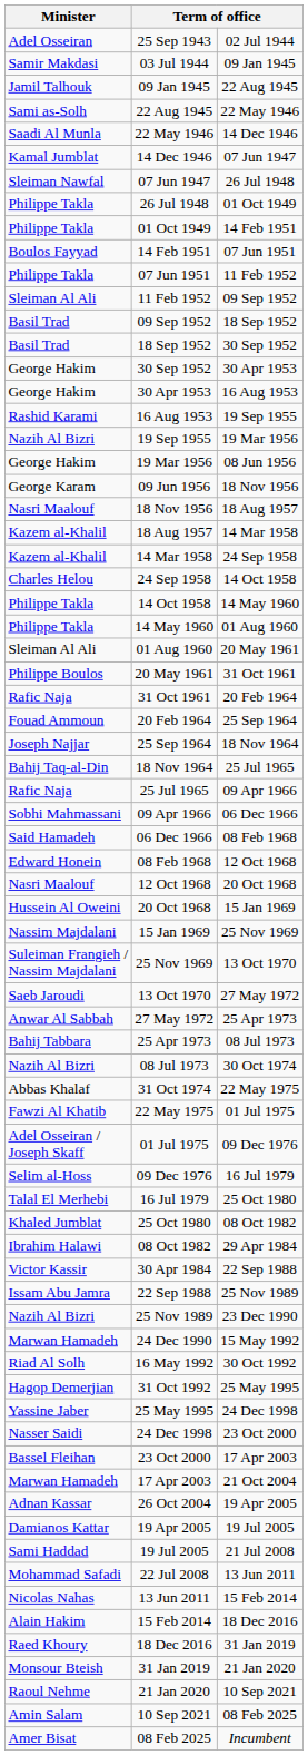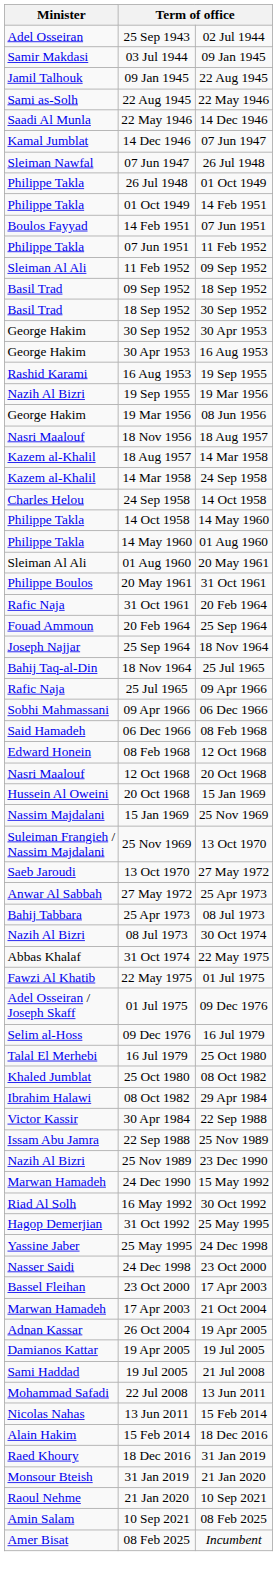 <table class="wikitable">
 <tr>
 <th>Minister</th>
 <th colspan=2>Term of office</th>
 </tr>
 <tr>
 <td><a href='#'>Adel Osseiran</a></td>
 <td style="text-align:center;">25 Sep 1943</td>
 <td style="text-align:center;">02 Jul 1944</td>
 </tr>
 <tr>
 <td><a href='#'>Samir Makdasi</a></td>
 <td style="text-align:center;">03 Jul 1944</td>
 <td style="text-align:center;">09 Jan 1945</td>
 </tr>
 <tr>
 <td><a href='#'>Jamil Talhouk</a></td>
 <td style="text-align:center;">09 Jan 1945</td>
 <td style="text-align:center;">22 Aug 1945</td>
 </tr>
 <tr>
 <td><a href='#'>Sami as-Solh</a></td>
 <td style="text-align:center;">22 Aug 1945</td>
 <td style="text-align:center;">22 May 1946</td>
 </tr>
 <tr>
 <td><a href='#'>Saadi Al Munla</a></td>
 <td style="text-align:center;">22 May 1946</td>
 <td style="text-align:center;">14 Dec 1946</td>
 </tr>
 <tr>
 <td><a href='#'>Kamal Jumblat</a></td>
 <td style="text-align:center;">14 Dec 1946</td>
 <td style="text-align:center;">07 Jun 1947</td>
 </tr>
 <tr>
 <td><a href='#'>Sleiman Nawfal</a></td>
 <td style="text-align:center;">07 Jun 1947</td>
 <td style="text-align:center;">26 Jul 1948</td>
 </tr>
 <tr>
 <td rowspan="1"><a href='#'>Philippe Takla</a></td>
 <td rowspan="1" style="text-align:center;">26 Jul 1948</td>
 <td rowspan="1" style="text-align:center;">01 Oct 1949</td>
 </tr>
 <tr>
 <td><a href='#'>Philippe Takla</a></td>
 <td rowspan="1" style="text-align:center;">01 Oct 1949</td>
 <td rowspan="1" style="text-align:center;">14 Feb 1951</td>
 </tr>
 <tr>
 <td><a href='#'>Boulos Fayyad</a></td>
 <td style="text-align:center;">14 Feb 1951</td>
 <td style="text-align:center;">07 Jun 1951</td>
 </tr>
 <tr>
 <td><a href='#'>Philippe Takla</a></td>
 <td style="text-align:center;">07 Jun 1951</td>
 <td style="text-align:center;">11 Feb 1952</td>
 </tr>
 <tr>
 <td><a href='#'>Sleiman Al Ali</a></td>
 <td style="text-align:center;">11 Feb 1952</td>
 <td style="text-align:center;">09 Sep 1952</td>
 </tr>
 <tr>
 <td rowspan="1"><a href='#'>Basil Trad</a></td>
 <td style="text-align:center;">09 Sep 1952</td>
 <td style="text-align:center;">18 Sep 1952</td>
 </tr>
 <tr>
 <td><a href='#'>Basil Trad</a></td>
 <td style="text-align:center;">18 Sep 1952</td>
 <td style="text-align:center;">30 Sep 1952</td>
 </tr>
 <tr>
 <td rowspan="1">George Hakim</td>
 <td style="text-align:center;">30 Sep 1952</td>
 <td style="text-align:center;">30 Apr 1953</td>
 </tr>
 <tr>
 <td>George Hakim</td>
 <td style="text-align:center;">30 Apr 1953</td>
 <td style="text-align:center;">16 Aug 1953</td>
 </tr>
 <tr>
 <td rowspan="1"><a href='#'>Rashid Karami</a></td>
 <td rowspan="1" style="text-align:center;">16 Aug 1953</td>
 <td rowspan="1" style="text-align:center;">19 Sep 1955</td>
 </tr>
 <tr>
 <td><a href='#'>Nazih Al Bizri</a></td>
 <td style="text-align:center;">19 Sep 1955</td>
 <td style="text-align:center;">19 Mar 1956</td>
 </tr>
 <tr>
 <td rowspan="1">George Hakim</td>
 <td rowspan="1" style="text-align:center;">19 Mar 1956</td>
 <td rowspan="1" style="text-align:center;">08 Jun 1956</td>
-</tr>
-<tr>
-<td>George Karam</td>
-<td rowspan="1" style="text-align:center;">09 Jun 1956</td>
-<td rowspan="1" style="text-align:center;">18 Nov 1956</td>
 </tr>
 <tr>
 <td><a href='#'>Nasri Maalouf</a></td>
 <td style="text-align:center;">18 Nov 1956</td>
 <td style="text-align:center;">18 Aug 1957</td>
 </tr>
 <tr>
 <td rowspan="1"><a href='#'>Kazem al-Khalil</a></td>
 <td rowspan="1" style="text-align:center;">18 Aug 1957</td>
 <td rowspan="1" style="text-align:center;">14 Mar 1958</td>
 </tr>
 <tr>
 <td><a href='#'>Kazem al-Khalil</a></td>
 <td rowspan="1" style="text-align:center;">14 Mar 1958</td>
 <td rowspan="1" style="text-align:center;">24 Sep 1958</td>
 </tr>
 <tr>
 <td><a href='#'>Charles Helou</a></td>
 <td style="text-align:center;">24 Sep 1958</td>
 <td style="text-align:center;">14 Oct 1958</td>
 </tr>
 <tr>
 <td rowspan="1"><a href='#'>Philippe Takla</a></td>
 <td style="text-align:center;">14 Oct 1958</td>
 <td style="text-align:center;">14 May 1960</td>
 </tr>
 <tr>
 <td><a href='#'>Philippe Takla</a></td>
 <td style="text-align:center;">14 May 1960</td>
 <td style="text-align:center;">01 Aug 1960</td>
 </tr>
 <tr>
 <td>Sleiman Al Ali</td>
 <td style="text-align:center;">01 Aug 1960</td>
 <td style="text-align:center;">20 May 1961</td>
 </tr>
 <tr>
 <td><a href='#'>Philippe Boulos</a></td>
 <td style="text-align:center;">20 May 1961</td>
 <td style="text-align:center;">31 Oct 1961</td>
 </tr>
 <tr>
 <td><a href='#'>Rafic Naja</a></td>
 <td style="text-align:center;">31 Oct 1961</td>
 <td style="text-align:center;">20 Feb 1964</td>
 </tr>
 <tr>
 <td><a href='#'>Fouad Ammoun</a></td>
 <td style="text-align:center;">20 Feb 1964</td>
 <td style="text-align:center;">25 Sep 1964</td>
 </tr>
 <tr>
 <td><a href='#'>Joseph Najjar</a></td>
 <td style="text-align:center;">25 Sep 1964</td>
 <td style="text-align:center;">18 Nov 1964</td>
 </tr>
 <tr>
 <td><a href='#'>Bahij Taq-al-Din</a></td>
 <td style="text-align:center;">18 Nov 1964</td>
 <td style="text-align:center;">25 Jul 1965</td>
 </tr>
 <tr>
 <td><a href='#'>Rafic Naja</a></td>
 <td style="text-align:center;">25 Jul 1965</td>
 <td style="text-align:center;">09 Apr 1966</td>
 </tr>
 <tr>
 <td><a href='#'>Sobhi Mahmassani</a></td>
 <td style="text-align:center;">09 Apr 1966</td>
 <td style="text-align:center;">06 Dec 1966</td>
 </tr>
 <tr>
 <td><a href='#'>Said Hamadeh</a></td>
 <td style="text-align:center;">06 Dec 1966</td>
 <td style="text-align:center;">08 Feb 1968</td>
 </tr>
 <tr>
 <td><a href='#'>Edward Honein</a></td>
 <td style="text-align:center;">08 Feb 1968</td>
 <td style="text-align:center;">12 Oct 1968</td>
 </tr>
 <tr>
 <td><a href='#'>Nasri Maalouf</a></td>
 <td style="text-align:center;">12 Oct 1968</td>
 <td style="text-align:center;">20 Oct 1968</td>
 </tr>
 <tr>
 <td><a href='#'>Hussein Al Oweini</a></td>
 <td style="text-align:center;">20 Oct 1968</td>
 <td style="text-align:center;">15 Jan 1969</td>
 </tr>
 <tr>
 <td><a href='#'>Nassim Majdalani</a></td>
 <td style="text-align:center;">15 Jan 1969</td>
 <td style="text-align:center;">25 Nov 1969</td>
 </tr>
 <tr>
 <td><a href='#'>Suleiman Frangieh</a> /<br><a href='#'>Nassim Majdalani</a></td>
 <td style="text-align:center;">25 Nov 1969</td>
 <td style="text-align:center;">13 Oct 1970</td>
 </tr>
 <tr>
 <td><a href='#'>Saeb Jaroudi</a></td>
 <td style="text-align:center;">13 Oct 1970</td>
 <td style="text-align:center;">27 May 1972</td>
 </tr>
 <tr>
 <td><a href='#'>Anwar Al Sabbah</a></td>
 <td style="text-align:center;">27 May 1972</td>
 <td style="text-align:center;">25 Apr 1973</td>
 </tr>
 <tr>
 <td><a href='#'>Bahij Tabbara</a></td>
 <td style="text-align:center;">25 Apr 1973</td>
 <td style="text-align:center;">08 Jul 1973</td>
 </tr>
 <tr>
 <td><a href='#'>Nazih Al Bizri</a></td>
 <td style="text-align:center;">08 Jul 1973</td>
 <td style="text-align:center;">30 Oct 1974</td>
 </tr>
 <tr>
 <td>Abbas Khalaf</td>
 <td style="text-align:center;">31 Oct 1974</td>
 <td style="text-align:center;">22 May 1975</td>
 </tr>
 <tr>
 <td><a href='#'>Fawzi Al Khatib</a></td>
 <td style="text-align:center;">22 May 1975</td>
 <td style="text-align:center;">01 Jul 1975</td>
 </tr>
 <tr>
 <td><a href='#'>Adel Osseiran</a> /<br><a href='#'>Joseph Skaff</a></td>
 <td style="text-align:center;">01 Jul 1975</td>
 <td style="text-align:center;">09 Dec 1976</td>
 </tr>
 <tr>
 <td><a href='#'>Selim al-Hoss</a></td>
 <td style="text-align:center;">09 Dec 1976</td>
 <td style="text-align:center;">16 Jul 1979</td>
 </tr>
 <tr>
 <td><a href='#'>Talal El Merhebi</a></td>
 <td style="text-align:center;">16 Jul 1979</td>
 <td style="text-align:center;">25 Oct 1980</td>
 </tr>
 <tr>
 <td><a href='#'>Khaled Jumblat</a></td>
 <td style="text-align:center;">25 Oct 1980</td>
 <td style="text-align:center;">08 Oct 1982</td>
 </tr>
 <tr>
 <td><a href='#'>Ibrahim Halawi</a></td>
 <td style="text-align:center;">08 Oct 1982</td>
 <td style="text-align:center;">29 Apr 1984</td>
 </tr>
 <tr>
 <td><a href='#'>Victor Kassir</a></td>
 <td style="text-align:center;">30 Apr 1984</td>
 <td style="text-align:center;">22 Sep 1988</td>
 </tr>
 <tr>
 <td><a href='#'>Issam Abu Jamra</a></td>
 <td style="text-align:center;">22 Sep 1988</td>
 <td style="text-align:center;">25 Nov 1989</td>
 </tr>
 <tr>
 <td><a href='#'>Nazih Al Bizri</a></td>
 <td style="text-align:center;">25 Nov 1989</td>
 <td style="text-align:center;">23 Dec 1990</td>
 </tr>
 <tr>
 <td><a href='#'>Marwan Hamadeh</a></td>
 <td style="text-align:center;">24 Dec 1990</td>
 <td style="text-align:center;">15 May 1992</td>
 </tr>
 <tr>
 <td><a href='#'>Riad Al Solh</a></td>
 <td style="text-align:center;">16 May 1992</td>
 <td style="text-align:center;">30 Oct 1992</td>
 </tr>
 <tr>
 <td><a href='#'>Hagop Demerjian</a></td>
 <td style="text-align:center;">31 Oct 1992</td>
 <td style="text-align:center;">25 May 1995</td>
 </tr>
 <tr>
 <td rowspan="1"><a href='#'>Yassine Jaber</a></td>
 <td rowspan="1" style="text-align:center;">25 May 1995</td>
 <td rowspan="1" style="text-align:center;">24 Dec 1998</td>
 </tr>
 <tr>
 <td><a href='#'>Nasser Saidi</a></td>
 <td style="text-align:center;">24 Dec 1998</td>
 <td style="text-align:center;">23 Oct 2000</td>
 </tr>
 <tr>
 <td><a href='#'>Bassel Fleihan</a></td>
 <td style="text-align:center;">23 Oct 2000</td>
 <td style="text-align:center;">17 Apr 2003</td>
 </tr>
 <tr>
 <td><a href='#'>Marwan Hamadeh</a></td>
 <td style="text-align:center;">17 Apr 2003</td>
 <td style="text-align:center;">21 Oct 2004</td>
 </tr>
 <tr>
 <td><a href='#'>Adnan Kassar</a></td>
 <td style="text-align:center;">26 Oct 2004</td>
 <td style="text-align:center;">19 Apr 2005</td>
 </tr>
 <tr>
 <td><a href='#'>Damianos Kattar</a></td>
 <td style="text-align:center;">19 Apr 2005</td>
 <td style="text-align:center;">19 Jul 2005</td>
 </tr>
 <tr>
 <td><a href='#'>Sami Haddad</a></td>
 <td style="text-align:center;">19 Jul 2005</td>
 <td style="text-align:center;">21 Jul 2008</td>
 </tr>
 <tr>
 <td rowspan="1"><a href='#'>Mohammad Safadi</a></td>
 <td style="text-align:center;">22 Jul 2008</td>
 <td style="text-align:center;">13 Jun 2011</td>
 </tr>
 <tr>
 <td><a href='#'>Nicolas Nahas</a></td>
 <td style="text-align:center;">13 Jun 2011</td>
 <td style="text-align:center;">15 Feb 2014</td>
 </tr>
 <tr>
 <td><a href='#'>Alain Hakim</a></td>
 <td style="text-align:center;">15 Feb 2014</td>
 <td style="text-align:center;">18 Dec 2016</td>
 </tr>
 <tr>
 <td><a href='#'>Raed Khoury</a></td>
 <td style="text-align:center;">18 Dec 2016</td>
 <td style="text-align:center;">31 Jan 2019</td>
 </tr>
 <tr>
 <td><a href='#'>Monsour Bteish</a></td>
 <td style="text-align:center;">31 Jan 2019</td>
 <td style="text-align:center;">21 Jan 2020</td>
 </tr>
 <tr>
 <td><a href='#'>Raoul Nehme</a></td>
 <td style="text-align:center;">21 Jan 2020</td>
 <td style="text-align:center;">10 Sep 2021</td>
 </tr>
 <tr>
 <td><a href='#'>Amin Salam</a></td>
 <td style="text-align:center;">10 Sep 2021</td>
 <td style="text-align:center;">08 Feb 2025</td>
 </tr>
 <tr>
 <td><a href='#'>Amer Bisat</a></td>
 <td style="text-align:center;">08 Feb 2025</td>
 <td style="text-align:center;"><em>Incumbent</em></td>
 </tr>
 </table>
